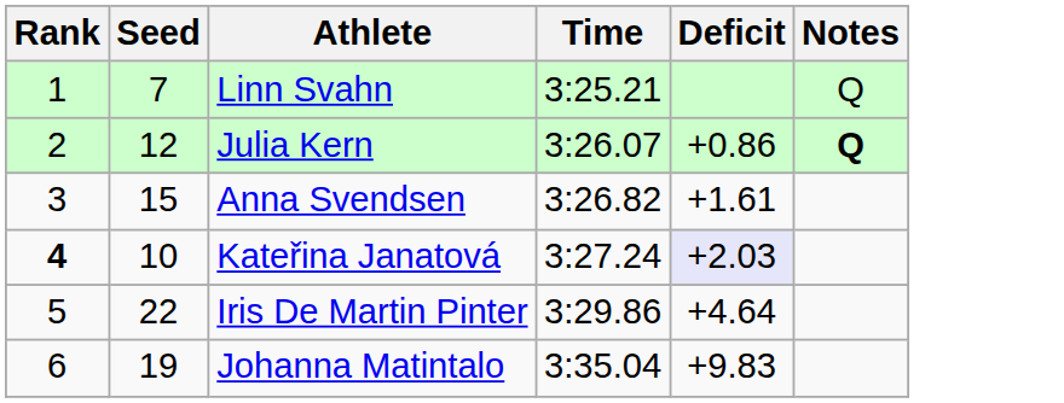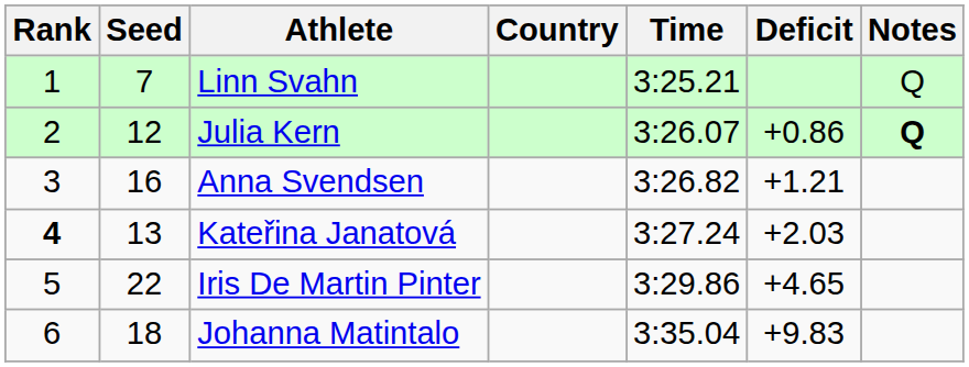 <table class="wikitable sortable" style="text-align:center">
 <tr>
 <th>Rank</th>
 <th>Seed</th>
 <th>Athlete</th>
+<th>Country</th>
 <th>Time</th>
 <th>Deficit</th>
 <th>Notes</th>
 </tr>
 <tr bgcolor=ccffcc>
 <td>1</td>
 <td>7</td>
 <td align=left><a href='#'>Linn Svahn</a></td>
+<td align=left></td>
 <td>3:25.21</td>
 <td></td>
 <td>Q</td>
 </tr>
 <tr bgcolor=ccffcc>
 <td>2</td>
 <td>12</td>
 <td align=left><a href='#'>Julia Kern</a></td>
+<td align=left></td>
 <td>3:26.07</td>
 <td>+0.86</td>
 <td><strong>Q</strong></td>
 </tr>
 <tr>
 <td>3</td>
-<td>15</td>
+<td>16</td>
 <td align=left><a href='#'>Anna Svendsen</a></td>
+<td align=left></td>
 <td>3:26.82</td>
-<td>+1.61</td>
+<td>+1.21</td>
 <td></td>
 </tr>
 <tr>
 <td><strong>4</strong></td>
-<td>10</td>
+<td>13</td>
 <td align=left><a href='#'>Kateřina Janatová</a></td>
+<td align=left></td>
 <td>3:27.24</td>
-<td style="background: lavender;">+2.03</td>
+<td>+2.03</td>
 <td></td>
 </tr>
 <tr>
 <td>5</td>
 <td>22</td>
 <td align=left><a href='#'>Iris De Martin Pinter</a></td>
+<td align=left></td>
 <td>3:29.86</td>
-<td>+4.64</td>
+<td>+4.65</td>
 <td></td>
 </tr>
 <tr>
 <td>6</td>
-<td>19</td>
+<td>18</td>
 <td align=left><a href='#'>Johanna Matintalo</a></td>
+<td align=left></td>
 <td>3:35.04</td>
 <td>+9.83</td>
 <td></td>
 </tr>
 </table>
